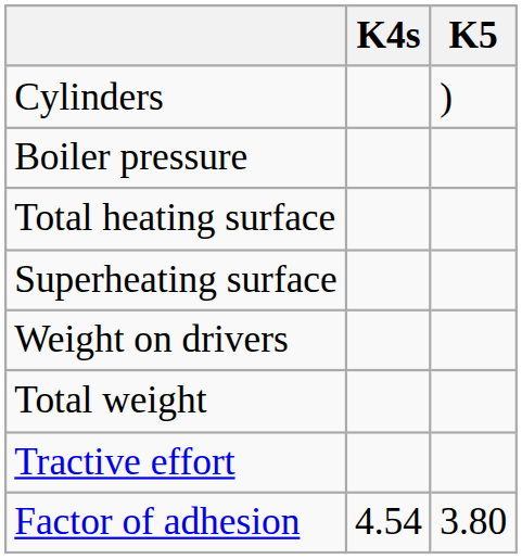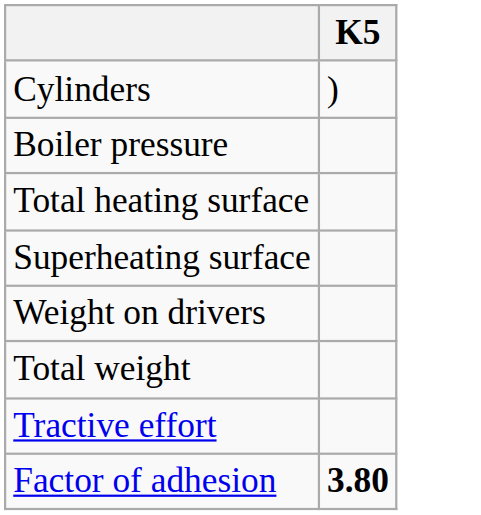 <table class="wikitable">
 <tr>
 <th></th>
-<th>K4s</th>
 <th>K5</th>
 </tr>
 <tr>
 <td>Cylinders</td>
-<td></td>
 <td>)</td>
 </tr>
 <tr>
 <td>Boiler pressure</td>
 <td></td>
-<td></td>
 </tr>
 <tr>
 <td>Total heating surface</td>
-<td></td>
 <td></td>
 </tr>
 <tr>
 <td>Superheating surface</td>
 <td></td>
-<td></td>
 </tr>
 <tr>
 <td>Weight on drivers</td>
-<td></td>
 <td></td>
 </tr>
 <tr>
 <td>Total weight</td>
 <td></td>
-<td></td>
 </tr>
 <tr>
 <td><a href='#'>Tractive effort</a></td>
 <td></td>
-<td></td>
 </tr>
 <tr>
 <td><a href='#'>Factor of adhesion</a></td>
-<td>4.54</td>
-<td>3.80</td>
+<td><strong>3.80</strong></td>
 </tr>
 </table>
